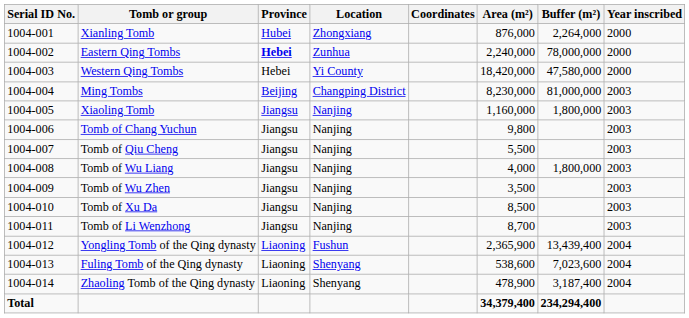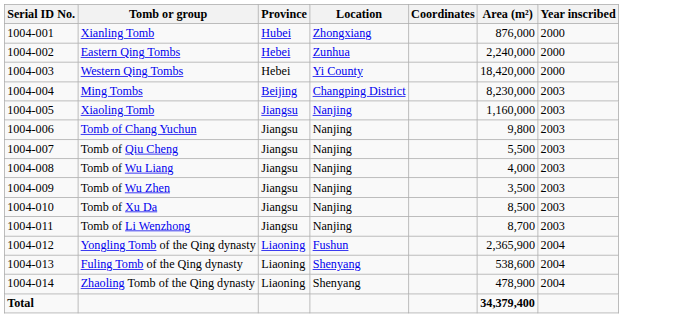 <table class="wikitable">
 <tr>
 <th>Serial ID No.</th>
 <th>Tomb or group</th>
 <th>Province</th>
 <th>Location</th>
 <th>Coordinates</th>
 <th>Area (m²)</th>
-<th>Buffer (m²)</th>
 <th>Year inscribed</th>
 </tr>
 <tr>
 <td>1004-001</td>
 <td><a href='#'>Xianling Tomb</a></td>
 <td><a href='#'>Hubei</a></td>
 <td><a href='#'>Zhongxiang</a></td>
 <td></td>
 <td align="right">876,000</td>
-<td align="right">2,264,000</td>
 <td>2000</td>
 </tr>
 <tr>
 <td>1004-002</td>
 <td><a href='#'>Eastern Qing Tombs</a></td>
-<td><strong><a href='#'>Hebei</a></strong></td>
+<td><a href='#'>Hebei</a></td>
 <td><a href='#'>Zunhua</a></td>
 <td></td>
 <td align="right">2,240,000</td>
-<td align="right">78,000,000</td>
 <td>2000</td>
 </tr>
 <tr>
 <td>1004-003</td>
 <td><a href='#'>Western Qing Tombs</a></td>
 <td>Hebei</td>
 <td><a href='#'>Yi County</a></td>
 <td></td>
 <td align="right">18,420,000</td>
-<td align="right">47,580,000</td>
 <td>2000</td>
 </tr>
 <tr>
 <td>1004-004</td>
 <td><a href='#'>Ming Tombs</a></td>
 <td><a href='#'>Beijing</a></td>
 <td><a href='#'>Changping District</a></td>
 <td></td>
 <td align="right">8,230,000</td>
-<td align="right">81,000,000</td>
 <td>2003</td>
 </tr>
 <tr>
 <td>1004-005</td>
 <td><a href='#'>Xiaoling Tomb</a></td>
 <td><a href='#'>Jiangsu</a></td>
 <td><a href='#'>Nanjing</a></td>
 <td></td>
 <td align="right">1,160,000</td>
-<td align="right">1,800,000</td>
 <td>2003</td>
 </tr>
 <tr>
 <td>1004-006</td>
 <td><a href='#'>Tomb of Chang Yuchun</a></td>
 <td>Jiangsu</td>
 <td>Nanjing</td>
 <td></td>
 <td align="right">9,800</td>
-<td> </td>
 <td>2003</td>
 </tr>
 <tr>
 <td>1004-007</td>
 <td>Tomb of <a href='#'>Qiu Cheng</a></td>
 <td>Jiangsu</td>
 <td>Nanjing</td>
 <td></td>
 <td align="right">5,500</td>
-<td> </td>
 <td>2003</td>
 </tr>
 <tr>
 <td>1004-008</td>
 <td>Tomb of <a href='#'>Wu Liang</a></td>
 <td>Jiangsu</td>
 <td>Nanjing</td>
 <td></td>
 <td align="right">4,000</td>
-<td align="right">1,800,000</td>
 <td>2003</td>
 </tr>
 <tr>
 <td>1004-009</td>
 <td>Tomb of <a href='#'>Wu Zhen</a></td>
 <td>Jiangsu</td>
 <td>Nanjing</td>
 <td></td>
 <td align="right">3,500</td>
-<td> </td>
 <td>2003</td>
 </tr>
 <tr>
 <td>1004-010</td>
 <td>Tomb of <a href='#'>Xu Da</a></td>
 <td>Jiangsu</td>
 <td>Nanjing</td>
 <td></td>
 <td align="right">8,500</td>
-<td> </td>
 <td>2003</td>
 </tr>
 <tr>
 <td>1004-011</td>
 <td>Tomb of <a href='#'>Li Wenzhong</a></td>
 <td>Jiangsu</td>
 <td>Nanjing</td>
 <td></td>
 <td align="right">8,700</td>
-<td> </td>
 <td>2003</td>
 </tr>
 <tr>
 <td>1004-012</td>
 <td><a href='#'>Yongling Tomb</a> of the Qing dynasty</td>
 <td><a href='#'>Liaoning</a></td>
 <td><a href='#'>Fushun</a></td>
 <td></td>
 <td align="right">2,365,900</td>
-<td align="right">13,439,400</td>
 <td>2004</td>
 </tr>
 <tr>
 <td>1004-013</td>
 <td><a href='#'>Fuling Tomb</a> of the Qing dynasty</td>
 <td>Liaoning</td>
 <td><a href='#'>Shenyang</a></td>
 <td></td>
 <td align="right">538,600</td>
-<td align="right">7,023,600</td>
 <td>2004</td>
 </tr>
 <tr>
 <td>1004-014</td>
 <td><a href='#'>Zhaoling</a> Tomb of the Qing dynasty</td>
 <td>Liaoning</td>
 <td>Shenyang</td>
 <td></td>
 <td align="right">478,900</td>
-<td align="right">3,187,400</td>
 <td>2004</td>
 </tr>
 <tr>
 <td><strong>Total</strong></td>
 <td></td>
 <td></td>
 <td></td>
 <td></td>
 <td align="right"><strong>34,379,400</strong></td>
-<td align="right"><strong>234,294,400</strong></td>
 <td></td>
 </tr>
 </table>
